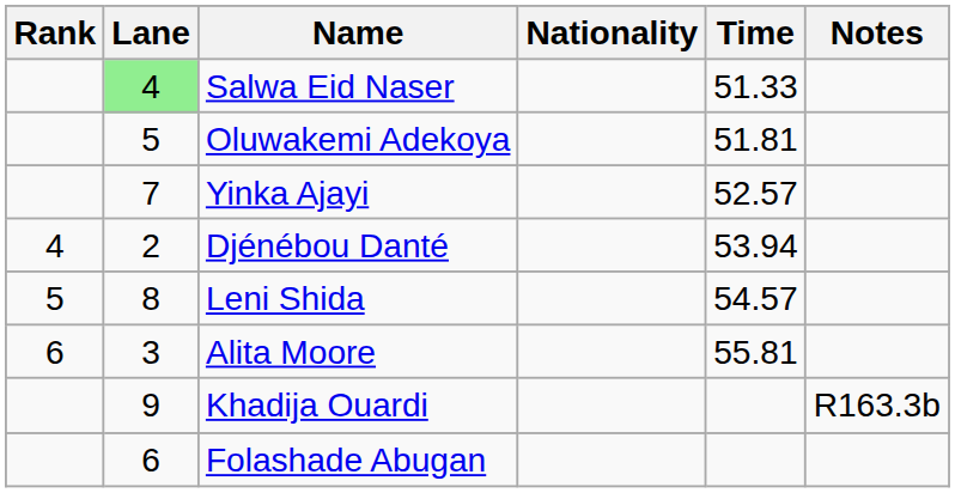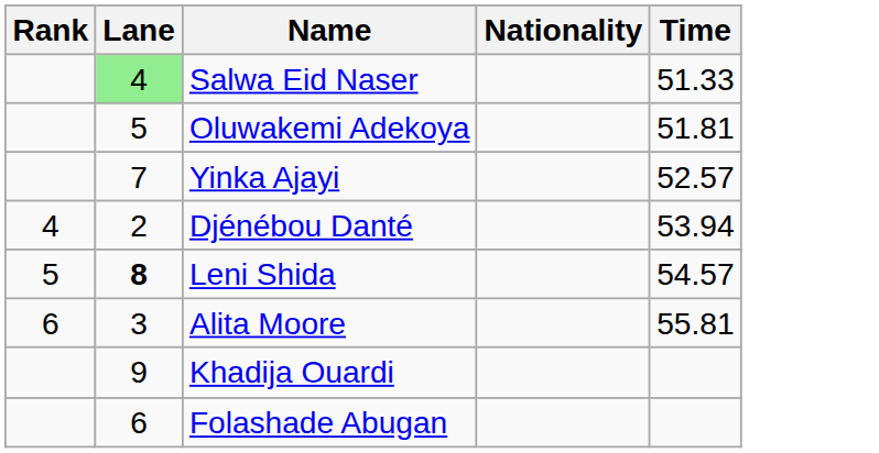 <table class="wikitable sortable" style="text-align:center;font-size:95%">
 <tr>
 <th>Rank</th>
 <th>Lane</th>
 <th>Name</th>
 <th>Nationality</th>
 <th>Time</th>
-<th>Notes</th>
 </tr>
 <tr>
 <td></td>
 <td style="background: lightgreen;">4</td>
 <td align=left><a href='#'>Salwa Eid Naser</a></td>
 <td align=left></td>
 <td>51.33</td>
-<td></td>
 </tr>
 <tr>
 <td></td>
 <td>5</td>
 <td align=left><a href='#'>Oluwakemi Adekoya</a></td>
 <td align=left></td>
 <td>51.81</td>
-<td></td>
 </tr>
 <tr>
 <td></td>
 <td>7</td>
 <td align=left><a href='#'>Yinka Ajayi</a></td>
 <td align=left></td>
 <td>52.57</td>
-<td></td>
 </tr>
 <tr>
 <td>4</td>
 <td>2</td>
 <td align=left><a href='#'>Djénébou Danté</a></td>
 <td align=left></td>
 <td>53.94</td>
-<td></td>
 </tr>
 <tr>
 <td>5</td>
-<td>8</td>
+<td><strong>8</strong></td>
 <td align=left><a href='#'>Leni Shida</a></td>
 <td align=left></td>
 <td>54.57</td>
-<td></td>
 </tr>
 <tr>
 <td>6</td>
 <td>3</td>
 <td align=left><a href='#'>Alita Moore</a></td>
 <td align=left></td>
 <td>55.81</td>
-<td></td>
 </tr>
 <tr>
 <td></td>
 <td>9</td>
 <td align=left><a href='#'>Khadija Ouardi</a></td>
 <td align=left></td>
 <td></td>
-<td>R163.3b</td>
 </tr>
 <tr>
 <td></td>
 <td>6</td>
 <td align=left><a href='#'>Folashade Abugan</a></td>
 <td align=left></td>
 <td></td>
-<td></td>
 </tr>
 </table>
